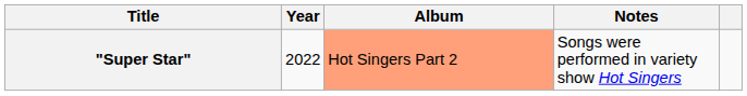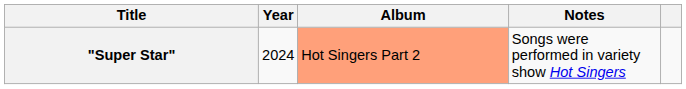 <table {| class="wikitable sortable plainrowheaders">
 <tr>
 <th style="width:17em;">Title</th>
 <th style="width:2em;">Year</th>
 <th style="width:14em;">Album</th>
 <th style="width:10em;">Notes</th>
 <th style="width:1em; "class="unsortable"></th>
 </tr>
 <tr>
 <th scope="row">"Super Star"<br></th>
-<td>2022</td>
+<td>2024</td>
 <td style="background: lightsalmon;">Hot Singers Part 2</td>
 <td>Songs were performed in variety show <em><a href='#'>Hot Singers</a></em></td>
 <td scope="col"></td>
 </tr>
 </table>
